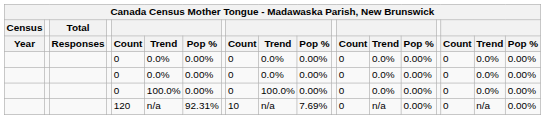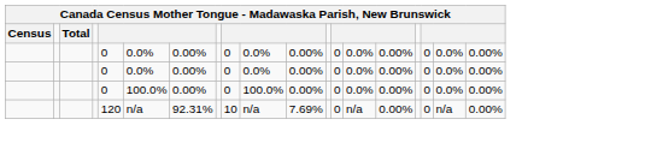 <table class="wikitable">
 <tr>
 <th colspan="19">Canada Census Mother Tongue - Madawaska Parish, New Brunswick</th>
 </tr>
 <tr>
 <th>Census</th>
 <td></td>
 <th>Total</th>
 <td colspan="1"></td>
 <th colspan="3"></th>
 <td colspan="1"></td>
 <th colspan="3"></th>
 <td colspan="1"></td>
 <th colspan="3"></th>
 <td colspan="1"></td>
 <th colspan="3"></th>
-</tr>
-<tr>
-<th>Year</th>
-<td></td>
-<th>Responses</th>
-<td></td>
-<th>Count</th>
-<th>Trend</th>
-<th>Pop %</th>
-<td></td>
-<th>Count</th>
-<th>Trend</th>
-<th>Pop %</th>
-<td></td>
-<th>Count</th>
-<th>Trend</th>
-<th>Pop %</th>
-<td></td>
-<th>Count</th>
-<th>Trend</th>
-<th>Pop %</th>
 </tr>
 <tr>
 <td></td>
 <td></td>
 <td></td>
 <td></td>
 <td>0</td>
 <td> 0.0%</td>
 <td>0.00%</td>
 <td></td>
 <td>0</td>
 <td> 0.0%</td>
 <td>0.00%</td>
 <td></td>
 <td>0</td>
 <td> 0.0%</td>
 <td>0.00%</td>
 <td></td>
 <td>0</td>
 <td> 0.0%</td>
 <td>0.00%</td>
 </tr>
 <tr>
 <td></td>
 <td></td>
 <td></td>
 <td></td>
 <td>0</td>
 <td> 0.0%</td>
 <td>0.00%</td>
 <td></td>
 <td>0</td>
 <td> 0.0%</td>
 <td>0.00%</td>
 <td></td>
 <td>0</td>
 <td> 0.0%</td>
 <td>0.00%</td>
 <td></td>
 <td>0</td>
 <td> 0.0%</td>
 <td>0.00%</td>
 </tr>
 <tr>
 <td></td>
 <td></td>
 <td></td>
 <td></td>
 <td>0</td>
 <td> 100.0%</td>
 <td>0.00%</td>
 <td></td>
 <td>0</td>
 <td> 100.0%</td>
 <td>0.00%</td>
 <td></td>
 <td>0</td>
 <td> 0.0%</td>
 <td>0.00%</td>
 <td></td>
 <td>0</td>
 <td> 0.0%</td>
 <td>0.00%</td>
 </tr>
 <tr>
 <td></td>
 <td></td>
 <td></td>
 <td></td>
 <td>120</td>
 <td>n/a</td>
 <td>92.31%</td>
 <td></td>
 <td>10</td>
 <td>n/a</td>
 <td>7.69%</td>
 <td></td>
 <td>0</td>
 <td>n/a</td>
 <td>0.00%</td>
 <td></td>
 <td>0</td>
 <td>n/a</td>
 <td>0.00%</td>
 </tr>
 </table>
